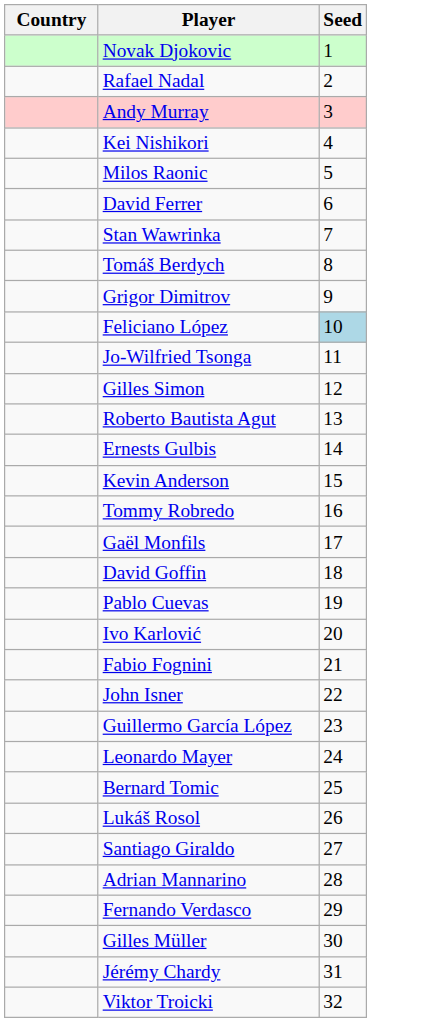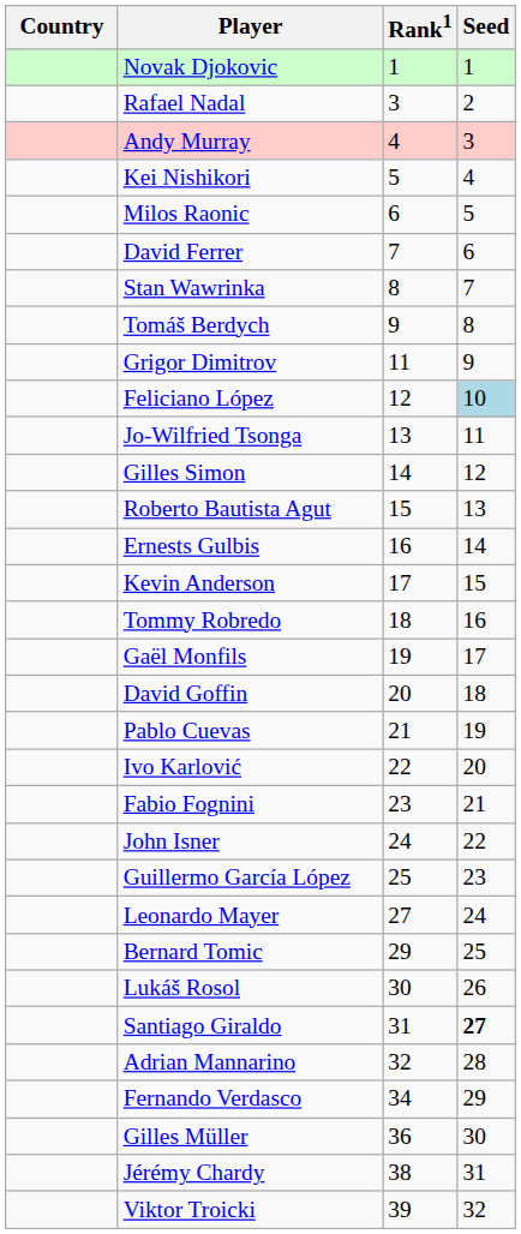 <table class=wikitable>
 <tr>
 <th width="70">Country</th>
 <th width="175">Player</th>
+<th>Rank<sup>1</sup></th>
 <th>Seed</th>
 </tr>
 <tr style="background:#cfc;">
 <td></td>
 <td><a href='#'>Novak Djokovic</a></td>
 <td>1</td>
+<td>1</td>
 </tr>
 <tr>
 <td></td>
 <td><a href='#'>Rafael Nadal</a></td>
+<td>3</td>
 <td>2</td>
 </tr>
 <tr style="background:#fcc;">
 <td></td>
 <td><a href='#'>Andy Murray</a></td>
+<td>4</td>
 <td>3</td>
 </tr>
 <tr>
 <td></td>
 <td><a href='#'>Kei Nishikori</a></td>
+<td>5</td>
 <td>4</td>
 </tr>
 <tr>
 <td></td>
 <td><a href='#'>Milos Raonic</a></td>
+<td>6</td>
 <td>5</td>
 </tr>
 <tr>
 <td></td>
 <td><a href='#'>David Ferrer</a></td>
+<td>7</td>
 <td>6</td>
 </tr>
 <tr>
 <td></td>
 <td><a href='#'>Stan Wawrinka</a></td>
+<td>8</td>
 <td>7</td>
 </tr>
 <tr>
 <td></td>
 <td><a href='#'>Tomáš Berdych</a></td>
+<td>9</td>
 <td>8</td>
 </tr>
 <tr>
 <td></td>
 <td><a href='#'>Grigor Dimitrov</a></td>
+<td>11</td>
 <td>9</td>
 </tr>
 <tr>
 <td></td>
 <td><a href='#'>Feliciano López</a></td>
+<td>12</td>
 <td style="background: lightblue;">10</td>
 </tr>
 <tr>
 <td></td>
 <td><a href='#'>Jo-Wilfried Tsonga</a></td>
+<td>13</td>
 <td>11</td>
 </tr>
 <tr>
 <td></td>
 <td><a href='#'>Gilles Simon</a></td>
+<td>14</td>
 <td>12</td>
 </tr>
 <tr>
 <td></td>
 <td><a href='#'>Roberto Bautista Agut</a></td>
+<td>15</td>
 <td>13</td>
 </tr>
 <tr>
 <td></td>
 <td><a href='#'>Ernests Gulbis</a></td>
+<td>16</td>
 <td>14</td>
 </tr>
 <tr>
 <td></td>
 <td><a href='#'>Kevin Anderson</a></td>
+<td>17</td>
 <td>15</td>
 </tr>
 <tr>
 <td></td>
 <td><a href='#'>Tommy Robredo</a></td>
+<td>18</td>
 <td>16</td>
 </tr>
 <tr>
 <td></td>
 <td><a href='#'>Gaël Monfils</a></td>
+<td>19</td>
 <td>17</td>
 </tr>
 <tr>
 <td></td>
 <td><a href='#'>David Goffin</a></td>
+<td>20</td>
 <td>18</td>
 </tr>
 <tr>
 <td></td>
 <td><a href='#'>Pablo Cuevas</a></td>
+<td>21</td>
 <td>19</td>
 </tr>
 <tr>
 <td></td>
 <td><a href='#'>Ivo Karlović</a></td>
+<td>22</td>
 <td>20</td>
 </tr>
 <tr>
 <td></td>
 <td><a href='#'>Fabio Fognini</a></td>
+<td>23</td>
 <td>21</td>
 </tr>
 <tr>
 <td></td>
 <td><a href='#'>John Isner</a></td>
+<td>24</td>
 <td>22</td>
 </tr>
 <tr>
 <td></td>
 <td><a href='#'>Guillermo García López</a></td>
+<td>25</td>
 <td>23</td>
 </tr>
 <tr>
 <td></td>
 <td><a href='#'>Leonardo Mayer</a></td>
+<td>27</td>
 <td>24</td>
 </tr>
 <tr>
 <td></td>
 <td><a href='#'>Bernard Tomic</a></td>
+<td>29</td>
 <td>25</td>
 </tr>
 <tr>
 <td></td>
 <td><a href='#'>Lukáš Rosol</a></td>
+<td>30</td>
 <td>26</td>
 </tr>
 <tr>
 <td></td>
 <td><a href='#'>Santiago Giraldo</a></td>
-<td>27</td>
+<td>31</td>
+<td><strong>27</strong></td>
 </tr>
 <tr>
 <td></td>
 <td><a href='#'>Adrian Mannarino</a></td>
+<td>32</td>
 <td>28</td>
 </tr>
 <tr>
 <td></td>
 <td><a href='#'>Fernando Verdasco</a></td>
+<td>34</td>
 <td>29</td>
 </tr>
 <tr>
 <td></td>
 <td><a href='#'>Gilles Müller</a></td>
+<td>36</td>
 <td>30</td>
 </tr>
 <tr>
 <td></td>
 <td><a href='#'>Jérémy Chardy</a></td>
+<td>38</td>
 <td>31</td>
 </tr>
 <tr>
 <td></td>
 <td><a href='#'>Viktor Troicki</a></td>
+<td>39</td>
 <td>32</td>
 </tr>
 </table>
